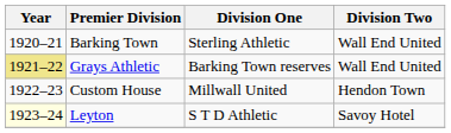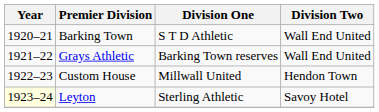 <table class="wikitable">
 <tr>
 <th>Year</th>
 <th>Premier Division</th>
 <th>Division One</th>
 <th>Division Two</th>
 </tr>
 <tr>
 <td>1920–21</td>
 <td>Barking Town</td>
-<td>Sterling Athletic</td>
+<td>S T D Athletic</td>
 <td>Wall End United</td>
 </tr>
 <tr>
-<td style="background: khaki;">1921–22</td>
+<td>1921–22</td>
 <td><a href='#'>Grays Athletic</a></td>
 <td>Barking Town reserves</td>
 <td>Wall End United</td>
 </tr>
 <tr>
 <td>1922–23</td>
 <td>Custom House</td>
 <td>Millwall United</td>
 <td>Hendon Town</td>
 </tr>
 <tr>
 <td style="background: lightyellow;">1923–24</td>
 <td><a href='#'>Leyton</a></td>
-<td>S T D Athletic</td>
+<td>Sterling Athletic</td>
 <td>Savoy Hotel</td>
 </tr>
 <tr>
 </tr>
 </table>
